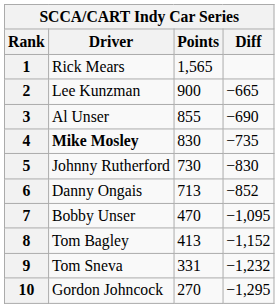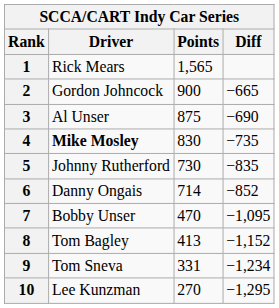 <table class="wikitable">
 <tr>
 <th colspan=5>SCCA/CART Indy Car Series</th>
 </tr>
 <tr>
 <th>Rank</th>
 <th>Driver</th>
 <th>Points</th>
 <th>Diff</th>
 </tr>
 <tr>
 <th>1</th>
 <td>Rick Mears</td>
 <td>1,565</td>
 <td></td>
 </tr>
 <tr>
 <th>2</th>
-<td>Lee Kunzman</td>
+<td>Gordon Johncock</td>
 <td>900</td>
 <td>−665</td>
 </tr>
 <tr>
 <th>3</th>
 <td>Al Unser</td>
-<td>855</td>
+<td>875</td>
 <td>−690</td>
 </tr>
 <tr>
 <th>4</th>
 <td><strong>Mike Mosley</strong></td>
 <td>830</td>
 <td>−735</td>
 </tr>
 <tr>
 <th>5</th>
 <td>Johnny Rutherford</td>
 <td>730</td>
-<td>−830</td>
+<td>−835</td>
 </tr>
 <tr>
 <th>6</th>
 <td>Danny Ongais</td>
-<td>713</td>
+<td>714</td>
 <td>−852</td>
 </tr>
 <tr>
 <th>7</th>
 <td>Bobby Unser</td>
 <td>470</td>
 <td>−1,095</td>
 </tr>
 <tr>
 <th>8</th>
 <td>Tom Bagley</td>
 <td>413</td>
 <td>−1,152</td>
 </tr>
 <tr>
 <th>9</th>
 <td>Tom Sneva</td>
 <td>331</td>
-<td>−1,232</td>
+<td>−1,234</td>
 </tr>
 <tr>
 <th>10</th>
-<td>Gordon Johncock</td>
+<td>Lee Kunzman</td>
 <td>270</td>
 <td>−1,295</td>
 </tr>
 </table>
